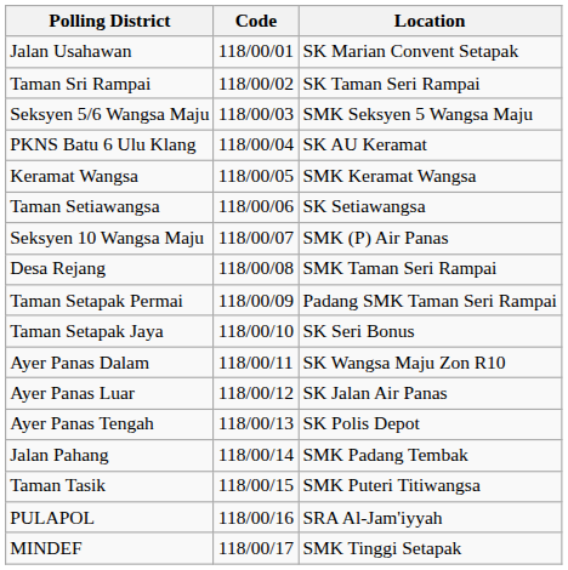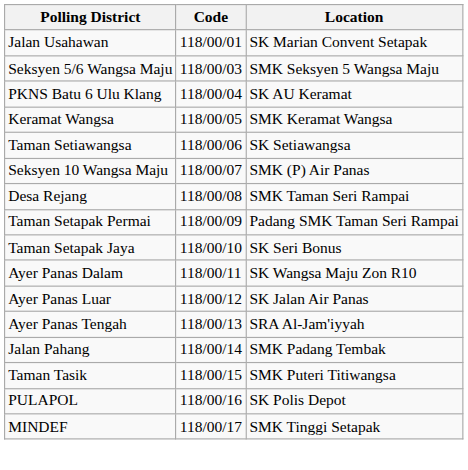 <table class="wikitable sortable mw-collapsible" style="white-space:nowrap;font-size:85%">
 <tr>
 <th>Polling District</th>
 <th>Code</th>
 <th>Location</th>
 </tr>
 <tr>
 <td>Jalan Usahawan</td>
 <td>118/00/01</td>
 <td>SK Marian Convent Setapak</td>
-</tr>
-<tr>
-<td>Taman Sri Rampai</td>
-<td>118/00/02</td>
-<td>SK Taman Seri Rampai</td>
 </tr>
 <tr>
 <td>Seksyen 5/6 Wangsa Maju</td>
 <td>118/00/03</td>
 <td>SMK Seksyen 5 Wangsa Maju</td>
 </tr>
 <tr>
 <td>PKNS Batu 6 Ulu Klang</td>
 <td>118/00/04</td>
 <td>SK AU Keramat</td>
 </tr>
 <tr>
 <td>Keramat Wangsa</td>
 <td>118/00/05</td>
 <td>SMK Keramat Wangsa</td>
 </tr>
 <tr>
 <td>Taman Setiawangsa</td>
 <td>118/00/06</td>
 <td>SK Setiawangsa</td>
 </tr>
 <tr>
 <td>Seksyen 10 Wangsa Maju</td>
 <td>118/00/07</td>
 <td>SMK (P) Air Panas</td>
 </tr>
 <tr>
 <td>Desa Rejang</td>
 <td>118/00/08</td>
 <td>SMK Taman Seri Rampai</td>
 </tr>
 <tr>
 <td>Taman Setapak Permai</td>
 <td>118/00/09</td>
 <td>Padang SMK Taman Seri Rampai</td>
 </tr>
 <tr>
 <td>Taman Setapak Jaya</td>
 <td>118/00/10</td>
 <td>SK Seri Bonus</td>
 </tr>
 <tr>
 <td>Ayer Panas Dalam</td>
 <td>118/00/11</td>
 <td>SK Wangsa Maju Zon R10</td>
 </tr>
 <tr>
 <td>Ayer Panas Luar</td>
 <td>118/00/12</td>
 <td>SK Jalan Air Panas</td>
 </tr>
 <tr>
 <td>Ayer Panas Tengah</td>
 <td>118/00/13</td>
-<td>SK Polis Depot</td>
+<td>SRA Al-Jam'iyyah</td>
 </tr>
 <tr>
 <td>Jalan Pahang</td>
 <td>118/00/14</td>
 <td>SMK Padang Tembak</td>
 </tr>
 <tr>
 <td>Taman Tasik</td>
 <td>118/00/15</td>
 <td>SMK Puteri Titiwangsa</td>
 </tr>
 <tr>
 <td>PULAPOL</td>
 <td>118/00/16</td>
-<td>SRA Al-Jam'iyyah</td>
+<td>SK Polis Depot</td>
 </tr>
 <tr>
 <td>MINDEF</td>
 <td>118/00/17</td>
 <td>SMK Tinggi Setapak</td>
 </tr>
 </table>
